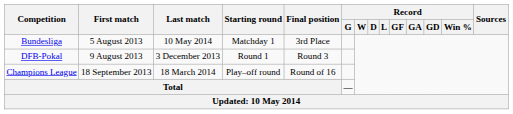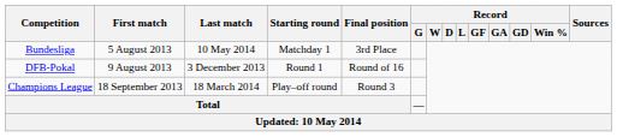 <table class="wikitable" style="font-size:90%; text-align: center">
 <tr>
 <th rowspan="2">Competition</th>
 <th rowspan="2">First match</th>
 <th rowspan="2">Last match</th>
 <th rowspan="2">Starting round</th>
 <th rowspan="2">Final position</th>
 <th colspan="8">Record</th>
 <th rowspan="2">Sources</th>
 </tr>
 <tr>
 <th>G</th>
 <th>W</th>
 <th>D</th>
 <th>L</th>
 <th>GF</th>
 <th>GA</th>
 <th>GD</th>
 <th>Win %</th>
 </tr>
 <tr>
 <td><a href='#'>Bundesliga</a></td>
 <td>5 August 2013</td>
 <td>10 May 2014</td>
 <td>Matchday 1</td>
 <td>3rd Place<br></td>
 <td></td>
 </tr>
 <tr>
 <td><a href='#'>DFB-Pokal</a></td>
 <td>9 August 2013</td>
 <td>3 December 2013</td>
 <td>Round 1</td>
-<td>Round 3<br></td>
+<td>Round of 16<br></td>
 <td></td>
 </tr>
 <tr>
 <td><a href='#'>Champions League</a></td>
 <td>18 September 2013</td>
 <td>18 March 2014</td>
 <td>Play–off round</td>
-<td>Round of 16<br></td>
+<td>Round 3<br></td>
 <td></td>
 </tr>
 <tr>
 <th colspan="5">Total<br></th>
 <td>—</td>
 </tr>
 <tr>
 <th colspan="14">Updated: 10 May 2014</th>
 </tr>
 </table>
